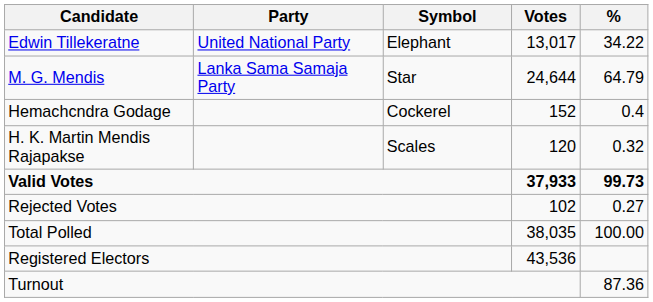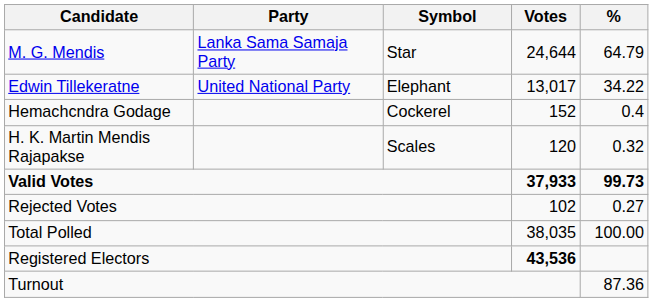 <table class="wikitable" border="1" style="text-align:right;">
 <tr>
 <th align=left width="180">Candidate</th>
 <th align=left width="180">Party</th>
 <th align=left width="120">Symbol</th>
 <th align=left width="60">Votes</th>
 <th align=left width="60">%</th>
 </tr>
 <tr>
+<td align=left><a href='#'>M. G. Mendis</a></td>
+<td align=left><a href='#'>Lanka Sama Samaja Party</a></td>
+<td align=left>Star</td>
+<td align=right>24,644</td>
+<td align=right>64.79</td>
+</tr>
+<tr>
 <td align=left><a href='#'>Edwin Tillekeratne</a></td>
 <td align=left><a href='#'>United National Party</a></td>
 <td align=left>Elephant</td>
 <td align=right>13,017</td>
 <td align=right>34.22</td>
-</tr>
-<tr>
-<td align=left><a href='#'>M. G. Mendis</a></td>
-<td align=left><a href='#'>Lanka Sama Samaja Party</a></td>
-<td align=left>Star</td>
-<td align=right>24,644</td>
-<td align=right>64.79</td>
 </tr>
 <tr>
 <td align=left>Hemachcndra Godage</td>
 <td align=left></td>
 <td align=left>Cockerel</td>
 <td align=right>152</td>
 <td align=right>0.4</td>
 </tr>
 <tr>
 <td align=left>H. K. Martin Mendis Rajapakse</td>
 <td align=left></td>
 <td align=left>Scales</td>
 <td align=right>120</td>
 <td align=right>0.32</td>
 </tr>
 <tr>
 <td align=left colspan=3><strong>Valid Votes</strong></td>
 <td align=right><strong>37,933</strong></td>
 <td align=right><strong>99.73</strong></td>
 </tr>
 <tr>
 <td align=left colspan=3>Rejected Votes</td>
 <td align=right>102</td>
 <td align=right>0.27</td>
 </tr>
 <tr>
 <td align=left colspan=3>Total Polled</td>
 <td align=right>38,035</td>
 <td align=right>100.00</td>
 </tr>
 <tr>
 <td align=left colspan=3>Registered Electors</td>
-<td align=right>43,536</td>
+<td align=right><strong>43,536</strong></td>
 <td></td>
 </tr>
 <tr>
 <td align=left colspan=4>Turnout</td>
 <td align=right>87.36</td>
 </tr>
 </table>
